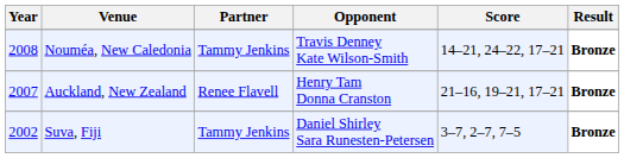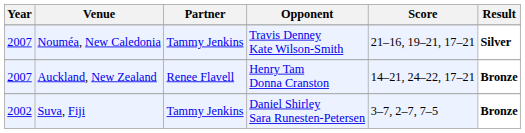 <table class="sortable wikitable" style="font-size: 90%;">
 <tr>
 <th>Year</th>
 <th>Venue</th>
 <th>Partner</th>
 <th>Opponent</th>
 <th>Score</th>
 <th>Result</th>
 </tr>
 <tr>
 </tr>
 <tr style="background:#ECF2FF">
-<td align="center"><a href='#'>2008</a></td>
+<td align="center"><a href='#'>2007</a></td>
 <td align="left"><a href='#'>Nouméa</a>, <a href='#'>New Caledonia</a></td>
 <td align="left"> <a href='#'>Tammy Jenkins</a></td>
 <td align="left"> <a href='#'>Travis Denney</a><br> <a href='#'>Kate Wilson-Smith</a></td>
-<td align="left">14–21, 24–22, 17–21</td>
-<td style="text-align:left; background:white"> <strong>Bronze</strong></td>
+<td align="left">21–16, 19–21, 17–21</td>
+<td style="text-align:left; background:white"> <strong>Silver</strong></td>
 </tr>
 <tr>
 </tr>
 <tr style="background:#ECF2FF">
 <td align="center"><a href='#'>2007</a></td>
 <td align="left"><a href='#'>Auckland</a>, <a href='#'>New Zealand</a></td>
 <td align="left"> <a href='#'>Renee Flavell</a></td>
 <td align="left"> <a href='#'>Henry Tam</a><br> <a href='#'>Donna Cranston</a></td>
-<td align="left">21–16, 19–21, 17–21</td>
+<td align="left">14–21, 24–22, 17–21</td>
 <td style="text-align:left; background:white"> <strong>Bronze</strong></td>
 </tr>
 <tr>
 </tr>
 <tr style="background:#ECF2FF">
 <td align="center"><a href='#'>2002</a></td>
 <td align="left"><a href='#'>Suva</a>, <a href='#'>Fiji</a></td>
 <td align="left"> <a href='#'>Tammy Jenkins</a></td>
 <td align="left"> <a href='#'>Daniel Shirley</a><br> <a href='#'>Sara Runesten-Petersen</a></td>
 <td align="left">3–7, 2–7, 7–5</td>
 <td style="text-align:left; background:white"> <strong>Bronze</strong></td>
 </tr>
 </table>
